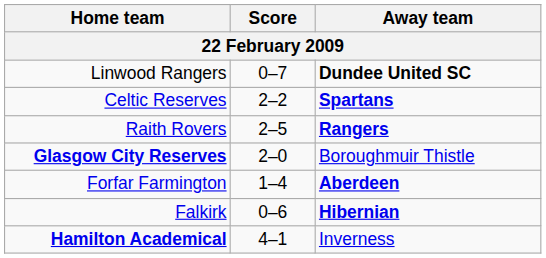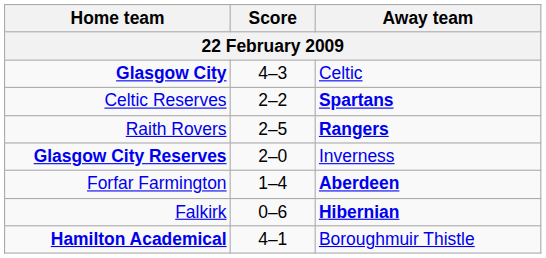 <table class="wikitable" style="border-collapse: collapse;">
 <tr>
 <th align="right" width="200">Home team</th>
 <th align="center" width="70">Score</th>
 <th align="left" width="200">Away team</th>
 </tr>
 <tr>
 <th colspan="3" align="center">22 February 2009</th>
 </tr>
 <tr>
-<td style="text-align:right;">Linwood Rangers</td>
-<td style="text-align:center;">0–7</td>
-<td style="text-align:left;"><strong>Dundee United SC</strong></td>
+<td style="text-align:right;"><strong><a href='#'>Glasgow City</a></strong></td>
+<td style="text-align:center;">4–3</td>
+<td style="text-align:left;"><a href='#'>Celtic</a></td>
 </tr>
 <tr>
 <td style="text-align:right;"><a href='#'>Celtic Reserves</a></td>
 <td style="text-align:center;">2–2</td>
 <td style="text-align:left;"><strong><a href='#'>Spartans</a></strong></td>
 </tr>
 <tr>
 <td style="text-align:right;"><a href='#'>Raith Rovers</a></td>
 <td style="text-align:center;">2–5</td>
 <td style="text-align:left;"><strong><a href='#'>Rangers</a></strong></td>
 </tr>
 <tr>
 <td style="text-align:right;"><strong><a href='#'>Glasgow City Reserves</a></strong></td>
 <td style="text-align:center;">2–0</td>
-<td style="text-align:left;"><a href='#'>Boroughmuir Thistle</a></td>
+<td style="text-align:left;"><a href='#'>Inverness</a></td>
 </tr>
 <tr>
 <td style="text-align:right;"><a href='#'>Forfar Farmington</a></td>
 <td style="text-align:center;">1–4</td>
 <td style="text-align:left;"><strong><a href='#'>Aberdeen</a></strong></td>
 </tr>
 <tr>
 <td style="text-align:right;"><a href='#'>Falkirk</a></td>
 <td style="text-align:center;">0–6</td>
 <td style="text-align:left;"><strong><a href='#'>Hibernian</a></strong></td>
 </tr>
 <tr>
 <td style="text-align:right;"><strong><a href='#'>Hamilton Academical</a></strong></td>
 <td style="text-align:center;">4–1</td>
-<td style="text-align:left;"><a href='#'>Inverness</a></td>
+<td style="text-align:left;"><a href='#'>Boroughmuir Thistle</a></td>
 </tr>
 </table>
